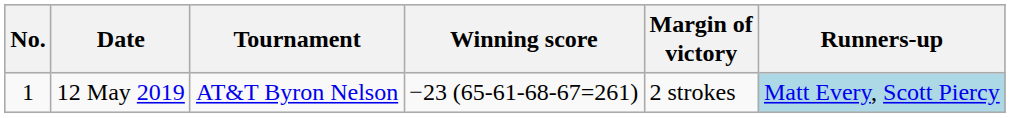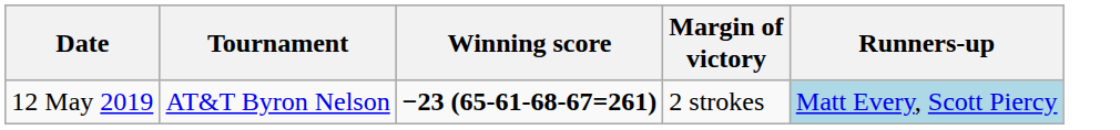 <table class="wikitable" style="font-size:95%;">
 <tr>
-<th>No.</th>
 <th>Date</th>
 <th>Tournament</th>
 <th>Winning score</th>
 <th>Margin of<br>victory</th>
 <th>Runners-up</th>
 </tr>
 <tr>
-<td align=center>1</td>
 <td align=right>12 May <a href='#'>2019</a></td>
 <td><a href='#'>AT&T Byron Nelson</a></td>
-<td>−23 (65-61-68-67=261)</td>
+<td><strong>−23 (65-61-68-67=261)</strong></td>
 <td>2 strokes</td>
 <td style="background: lightblue;"> <a href='#'>Matt Every</a>,  <a href='#'>Scott Piercy</a></td>
 </tr>
 </table>
